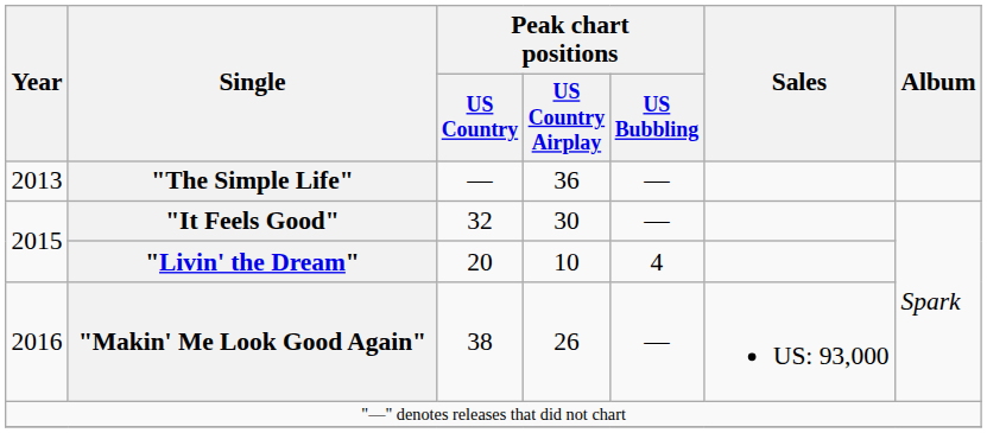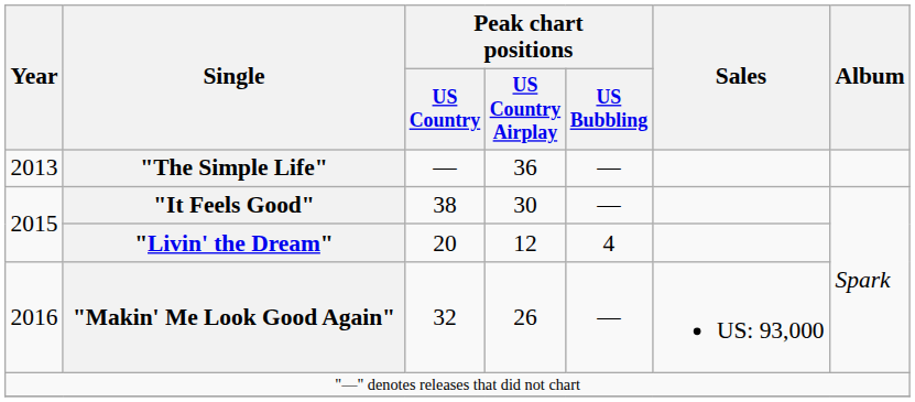 <table class="wikitable plainrowheaders" style="text-align:center;">
 <tr>
 <th rowspan="2">Year</th>
 <th rowspan="2" style="width:14em;">Single</th>
 <th colspan="3">Peak chart<br>positions</th>
 <th rowspan="2">Sales</th>
 <th rowspan="2">Album</th>
 </tr>
 <tr style="font-size:smaller;">
 <th width="45"><a href='#'>US Country</a><br></th>
 <th width="45"><a href='#'>US Country Airplay</a><br></th>
 <th width="45"><a href='#'>US Bubbling</a><br></th>
 </tr>
 <tr>
 <td>2013</td>
 <th scope="row">"The Simple Life"</th>
 <td>—</td>
 <td>36</td>
 <td>—</td>
 <td></td>
 <td></td>
 </tr>
 <tr>
 <td rowspan="2">2015</td>
 <th scope="row">"It Feels Good"</th>
-<td>32</td>
+<td>38</td>
 <td>30</td>
 <td>—</td>
 <td></td>
 <td align="left" rowspan="3"><em>Spark</em></td>
 </tr>
 <tr>
 <th scope="row">"<a href='#'>Livin' the Dream</a>"</th>
 <td>20</td>
-<td>10</td>
+<td>12</td>
 <td>4</td>
 <td></td>
 </tr>
 <tr>
 <td>2016</td>
 <th scope="row">"Makin' Me Look Good Again"</th>
-<td>38</td>
+<td>32</td>
 <td>26</td>
 <td>—</td>
 <td><br><ul><li>US: 93,000</li></ul></td>
 </tr>
 <tr>
 <td colspan="8" style="font-size:8pt">"—" denotes releases that did not chart</td>
 </tr>
 <tr>
 </tr>
 </table>
